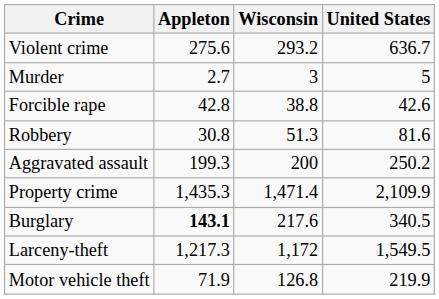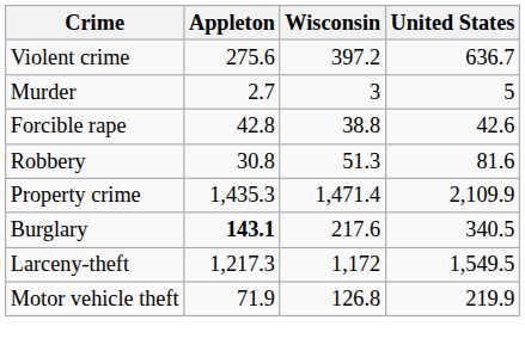 <table class="wikitable">
 <tr>
 <th>Crime</th>
 <th>Appleton</th>
 <th>Wisconsin</th>
 <th>United States</th>
 </tr>
 <tr>
 <td>Violent crime</td>
 <td style="text-align:right;">275.6</td>
-<td style="text-align:right;">293.2</td>
+<td style="text-align:right;">397.2</td>
 <td style="text-align:right;">636.7</td>
 </tr>
 <tr>
 <td>Murder</td>
 <td style="text-align:right;">2.7</td>
 <td style="text-align:right;">3</td>
 <td style="text-align:right;">5</td>
 </tr>
 <tr>
 <td>Forcible rape</td>
 <td style="text-align:right;">42.8</td>
 <td style="text-align:right;">38.8</td>
 <td style="text-align:right;">42.6</td>
 </tr>
 <tr>
 <td>Robbery</td>
 <td style="text-align:right;">30.8</td>
 <td style="text-align:right;">51.3</td>
 <td style="text-align:right;">81.6</td>
-</tr>
-<tr>
-<td>Aggravated assault</td>
-<td style="text-align:right;">199.3</td>
-<td style="text-align:right;">200</td>
-<td style="text-align:right;">250.2</td>
 </tr>
 <tr>
 <td>Property crime</td>
 <td style="text-align:right;">1,435.3</td>
 <td style="text-align:right;">1,471.4</td>
 <td style="text-align:right;">2,109.9</td>
 </tr>
 <tr>
 <td>Burglary</td>
 <td style="text-align:right;"><strong>143.1</strong></td>
 <td style="text-align:right;">217.6</td>
 <td style="text-align:right;">340.5</td>
 </tr>
 <tr>
 <td>Larceny-theft</td>
 <td style="text-align:right;">1,217.3</td>
 <td style="text-align:right;">1,172</td>
 <td style="text-align:right;">1,549.5</td>
 </tr>
 <tr>
 <td>Motor vehicle theft</td>
 <td style="text-align:right;">71.9</td>
 <td style="text-align:right;">126.8</td>
 <td style="text-align:right;">219.9</td>
 </tr>
 </table>
